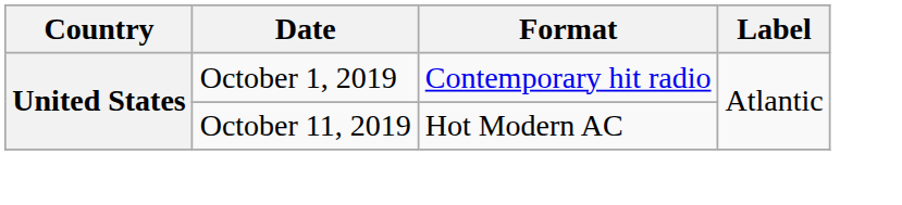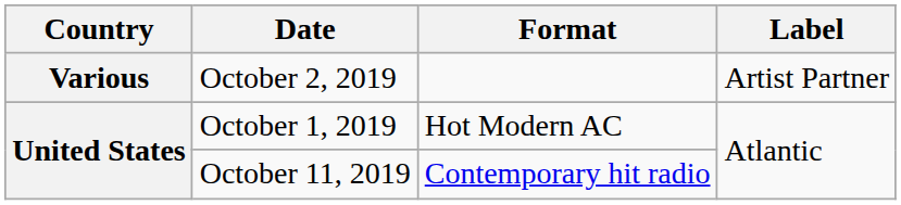 <table class="wikitable plainrowheaders" border="1">
 <tr>
 <th scope="col">Country</th>
 <th scope="col">Date</th>
 <th scope="col">Format</th>
 <th scope="col">Label</th>
 </tr>
 <tr>
+<th scope="row">Various</th>
+<td>October 2, 2019</td>
+<td></td>
+<td>Artist Partner</td>
+</tr>
+<tr>
 <th scope="row" rowspan="2">United States</th>
 <td>October 1, 2019</td>
-<td><a href='#'>Contemporary hit radio</a></td>
+<td>Hot Modern AC</td>
 <td rowspan="2">Atlantic</td>
 </tr>
 <tr>
 <td>October 11, 2019</td>
-<td>Hot Modern AC</td>
+<td><a href='#'>Contemporary hit radio</a></td>
 </tr>
 </table>
